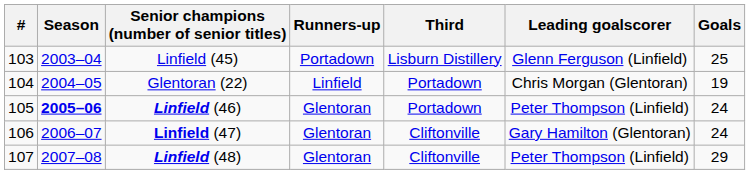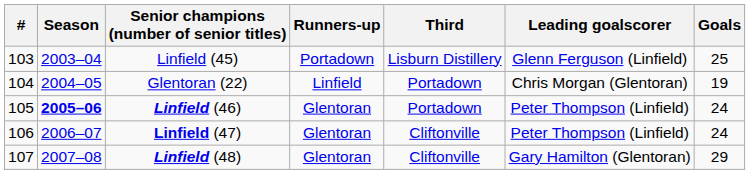 <table class="wikitable collapsible" style="text-align: center">
 <tr>
 <th>#</th>
 <th>Season</th>
 <th>Senior champions<br>(number of senior titles)</th>
 <th>Runners-up</th>
 <th>Third</th>
 <th>Leading goalscorer</th>
 <th>Goals</th>
 </tr>
 <tr>
 <td>103</td>
 <td><a href='#'>2003–04</a></td>
 <td><a href='#'>Linfield</a> (45)</td>
 <td><a href='#'>Portadown</a></td>
 <td><a href='#'>Lisburn Distillery</a></td>
 <td><a href='#'>Glenn Ferguson</a> (Linfield)</td>
 <td>25</td>
 </tr>
 <tr>
 <td>104</td>
 <td><a href='#'>2004–05</a></td>
 <td><a href='#'>Glentoran</a> (22)</td>
 <td><a href='#'>Linfield</a></td>
 <td><a href='#'>Portadown</a></td>
 <td>Chris Morgan (Glentoran)</td>
 <td>19</td>
 </tr>
 <tr>
 <td>105</td>
 <td><strong><a href='#'>2005–06</a></strong></td>
 <td><strong><a href='#'><em>Linfield</em></a></strong> (46)</td>
 <td><a href='#'>Glentoran</a></td>
 <td><a href='#'>Portadown</a></td>
 <td><a href='#'>Peter Thompson</a> (Linfield)</td>
 <td>24</td>
 </tr>
 <tr>
 <td>106</td>
 <td><a href='#'>2006–07</a></td>
 <td><strong><a href='#'>Linfield</a></strong> (47)</td>
 <td><a href='#'>Glentoran</a></td>
 <td><a href='#'>Cliftonville</a></td>
-<td><a href='#'>Gary Hamilton</a> (Glentoran)</td>
+<td><a href='#'>Peter Thompson</a> (Linfield)</td>
 <td>24</td>
 </tr>
 <tr>
 <td>107</td>
 <td><a href='#'>2007–08</a></td>
 <td><strong><a href='#'><em>Linfield</em></a></strong> (48)</td>
 <td><a href='#'>Glentoran</a></td>
 <td><a href='#'>Cliftonville</a></td>
-<td><a href='#'>Peter Thompson</a> (Linfield)</td>
+<td><a href='#'>Gary Hamilton</a> (Glentoran)</td>
 <td>29</td>
 </tr>
 </table>
